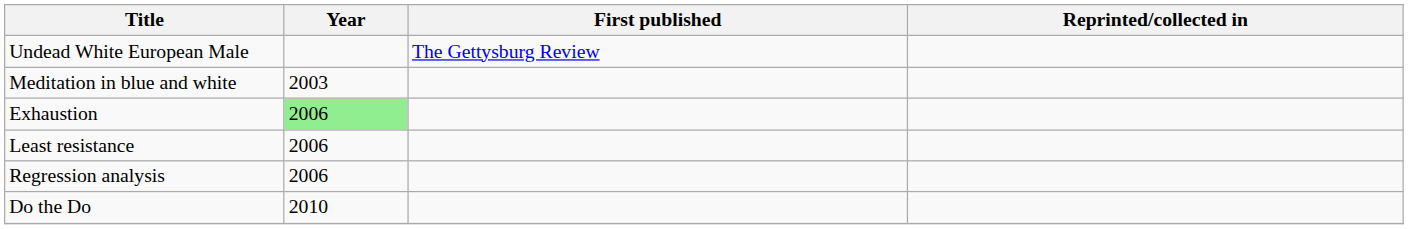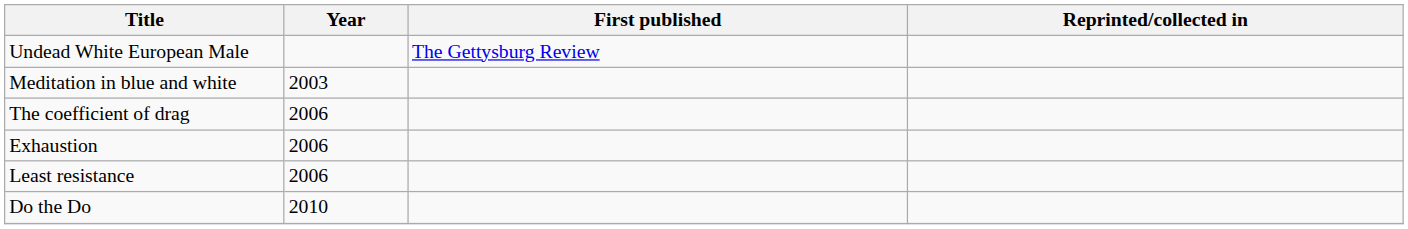 <table class='wikitable sortable' width='90%'>
 <tr>
 <th width=20%>Title</th>
 <th>Year</th>
 <th>First published</th>
 <th>Reprinted/collected in</th>
 </tr>
 <tr>
 <td>Undead White European Male</td>
 <td></td>
 <td><a href='#'>The Gettysburg Review</a></td>
 <td></td>
 </tr>
 <tr>
 <td>Meditation in blue and white</td>
 <td>2003</td>
 <td></td>
 <td></td>
 </tr>
 <tr>
+<td>The coefficient of drag</td>
+<td>2006</td>
+<td></td>
+<td></td>
+</tr>
+<tr>
 <td>Exhaustion</td>
-<td style="background: lightgreen;">2006</td>
+<td>2006</td>
 <td></td>
 <td></td>
 </tr>
 <tr>
 <td>Least resistance</td>
-<td>2006</td>
-<td></td>
-<td></td>
-</tr>
-<tr>
-<td>Regression analysis</td>
 <td>2006</td>
 <td></td>
 <td></td>
 </tr>
 <tr>
 <td>Do the Do</td>
 <td>2010</td>
 <td></td>
 <td></td>
 </tr>
 <tr>
 </tr>
 </table>
